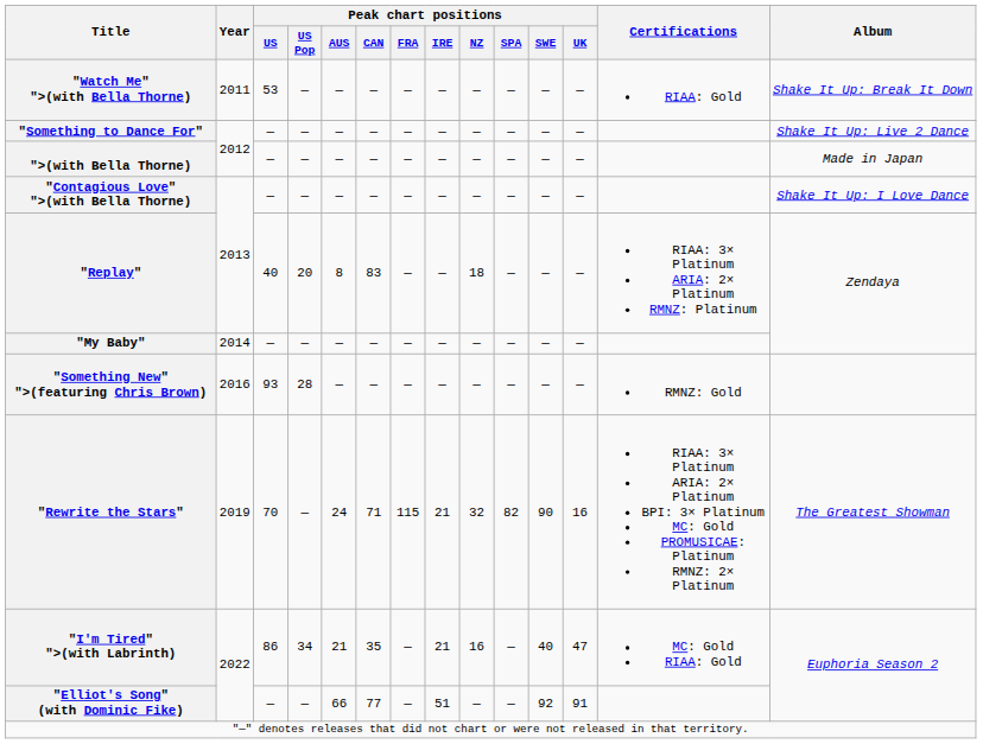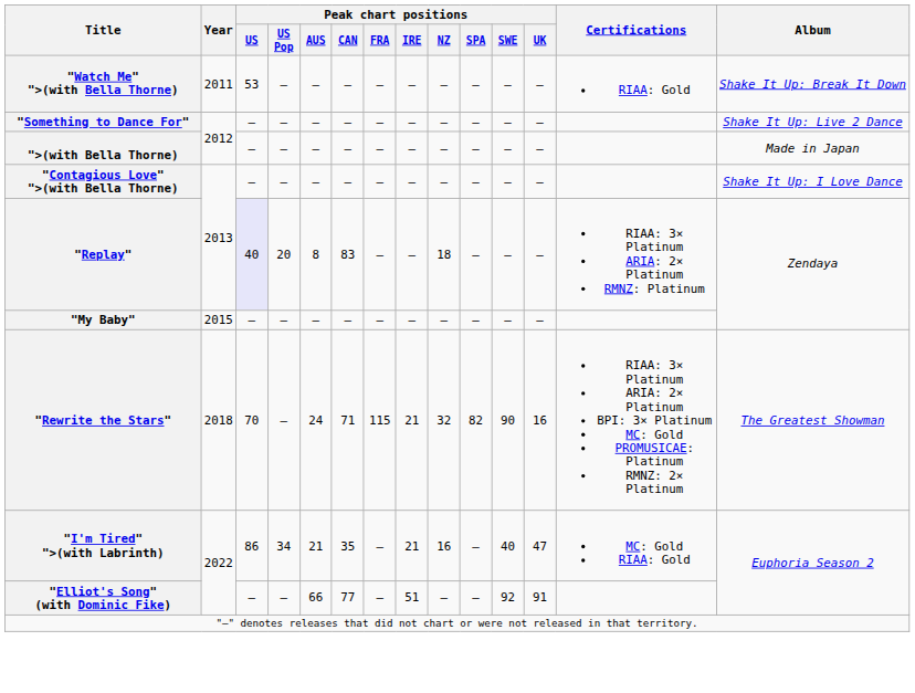 <table class="wikitable plainrowheaders" style="text-align:center;" border="1">
 <tr>
 <th scope="col" rowspan="2" style="width:16em;">Title</th>
 <th scope="col" rowspan="2">Year</th>
 <th scope="col" colspan="10">Peak chart positions</th>
 <th scope="col" rowspan="2" style="width:13em;"><a href='#'>Certifications</a></th>
 <th scope="col" rowspan="2">Album</th>
 </tr>
 <tr>
 <th scope="col" style="width:2.5em;font-size:90%;"><a href='#'>US</a><br></th>
 <th scope="col" style="width:2.5em;font-size:90%;"><a href='#'>US<br>Pop</a><br></th>
 <th scope="col" style="width:2.5em;font-size:90%;"><a href='#'>AUS</a><br></th>
 <th scope="col" style="width:2.5em;font-size:90%;"><a href='#'>CAN</a><br></th>
 <th scope="col" style="width:2.5em;font-size:90%;"><a href='#'>FRA</a><br></th>
 <th scope="col" style="width:2.5em;font-size:90%;"><a href='#'>IRE</a><br></th>
 <th scope="col" style="width:2.5em;font-size:90%;"><a href='#'>NZ</a><br></th>
 <th scope="col" style="width:2.5em;font-size:90%;"><a href='#'>SPA</a><br></th>
 <th scope="col" style="width:2.5em;font-size:90%;"><a href='#'>SWE</a><br></th>
 <th scope="col" style="width:2.5em;font-size:90%;"><a href='#'>UK</a><br></th>
 </tr>
 <tr>
 <th scope="row">"<a href='#'>Watch Me</a>"<br><span>">(with <a href='#'>Bella Thorne</a>)</span></th>
 <td>2011</td>
 <td>53</td>
 <td>—</td>
 <td>—</td>
 <td>—</td>
 <td>—</td>
 <td>—</td>
 <td>—</td>
 <td>—</td>
 <td>—</td>
 <td>—</td>
 <td><br><ul><li><a href='#'>RIAA</a>: Gold</li></ul></td>
 <td><em><a href='#'>Shake It Up: Break It Down</a></em></td>
 </tr>
 <tr>
 <th scope="row">"<a href='#'>Something to Dance For</a>"</th>
 <td rowspan="2">2012</td>
 <td>—</td>
 <td>—</td>
 <td>—</td>
 <td>—</td>
 <td>—</td>
 <td>—</td>
 <td>—</td>
 <td>—</td>
 <td>—</td>
 <td>—</td>
 <td></td>
 <td><em><a href='#'>Shake It Up: Live 2 Dance</a></em></td>
 </tr>
 <tr>
 <th scope="row"><br><span>">(with Bella Thorne)</span></th>
 <td>—</td>
 <td>—</td>
 <td>—</td>
 <td>—</td>
 <td>—</td>
 <td>—</td>
 <td>—</td>
 <td>—</td>
 <td>—</td>
 <td>—</td>
 <td></td>
 <td><em>Made in Japan</em></td>
 </tr>
 <tr>
 <th scope="row">"<a href='#'>Contagious Love</a>"<br><span>">(with Bella Thorne)</span></th>
 <td rowspan=2>2013</td>
 <td>—</td>
 <td>—</td>
 <td>—</td>
 <td>—</td>
 <td>—</td>
 <td>—</td>
 <td>—</td>
 <td>—</td>
 <td>—</td>
 <td>—</td>
 <td></td>
 <td><em><a href='#'>Shake It Up: I Love Dance</a></em></td>
 </tr>
 <tr>
 <th scope="row">"<a href='#'>Replay</a>"</th>
-<td>40</td>
+<td style="background: lavender;">40</td>
 <td>20</td>
 <td>8</td>
 <td>83</td>
 <td>—</td>
 <td>—</td>
 <td>18</td>
 <td>—</td>
 <td>—</td>
 <td>—</td>
 <td><br><ul><li>RIAA: 3× Platinum</li><li><a href='#'>ARIA</a>: 2× Platinum</li><li><a href='#'>RMNZ</a>: Platinum</li></ul></td>
 <td rowspan="2"><em>Zendaya</em></td>
 </tr>
 <tr>
 <th scope="row">"My Baby"<br></th>
-<td>2014</td>
+<td>2015</td>
 <td>—</td>
 <td>—</td>
 <td>—</td>
 <td>—</td>
 <td>—</td>
 <td>—</td>
 <td>—</td>
 <td>—</td>
 <td>—</td>
 <td>—</td>
 <td></td>
 </tr>
 <tr>
-<th scope="row">"<a href='#'>Something New</a>"<br><span>">(featuring <a href='#'>Chris Brown</a>)</span></th>
-<td>2016</td>
-<td>93</td>
-<td>28</td>
-<td>—</td>
-<td>—</td>
-<td>—</td>
-<td>—</td>
-<td>—</td>
-<td>—</td>
-<td>—</td>
-<td>—</td>
-<td><br><ul><li>RMNZ: Gold</li></ul></td>
-<td></td>
-</tr>
-<tr>
 <th scope="row">"<a href='#'>Rewrite the Stars</a>"<br></th>
-<td>2019</td>
+<td>2018</td>
 <td>70</td>
 <td>—</td>
 <td>24</td>
 <td>71</td>
 <td>115</td>
 <td>21</td>
 <td>32</td>
 <td>82</td>
 <td>90</td>
 <td>16</td>
 <td><br><ul><li>RIAA: 3× Platinum</li><li>ARIA: 2× Platinum</li><li>BPI: 3× Platinum</li><li><a href='#'>MC</a>: Gold</li><li><a href='#'>PROMUSICAE</a>: Platinum</li><li>RMNZ: 2× Platinum</li></ul></td>
 <td><em><a href='#'>The Greatest Showman</a></em></td>
 </tr>
 <tr>
 <th scope="row">"<a href='#'>I'm Tired</a>"<br><span>">(with Labrinth)</span></th>
 <td rowspan="2">2022</td>
 <td>86</td>
 <td>34</td>
 <td>21</td>
 <td>35</td>
 <td>—</td>
 <td>21</td>
 <td>16</td>
 <td>—</td>
 <td>40</td>
 <td>47</td>
 <td><br><ul><li><a href='#'>MC</a>: Gold</li><li><a href='#'>RIAA</a>: Gold</li></ul></td>
 <td rowspan="2"><em><a href='#'>Euphoria Season 2</a></em></td>
 </tr>
 <tr>
 <th scope="row">"<a href='#'>Elliot's Song</a>"<br><span>(with <a href='#'>Dominic Fike</a>)</span></th>
 <td>—</td>
 <td>—</td>
 <td>66</td>
 <td>77</td>
 <td>—</td>
 <td>51</td>
 <td>—</td>
 <td>—</td>
 <td>92</td>
 <td>91</td>
 </tr>
 <tr>
 <td colspan="14" style="font-size:85%">"—" denotes releases that did not chart or were not released in that territory.</td>
 </tr>
 </table>
